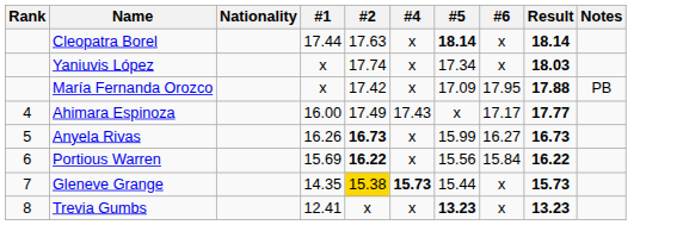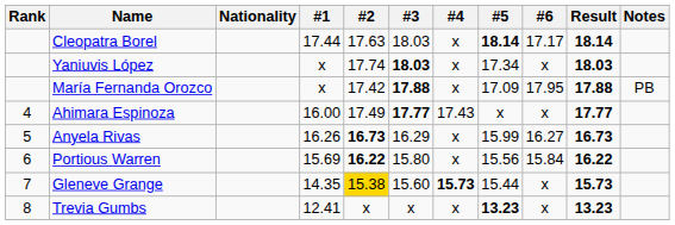 <table class="wikitable sortable" style="text-align:center">
 <tr>
 <th>Rank</th>
 <th>Name</th>
 <th>Nationality</th>
 <th>#1</th>
 <th>#2</th>
+<th>#3</th>
 <th>#4</th>
 <th>#5</th>
 <th>#6</th>
 <th>Result</th>
 <th>Notes</th>
 </tr>
 <tr>
 <td></td>
 <td align=left><a href='#'>Cleopatra Borel</a></td>
 <td align=left></td>
 <td>17.44</td>
 <td>17.63</td>
+<td>18.03</td>
 <td>x</td>
 <td><strong>18.14</strong></td>
-<td>x</td>
+<td>17.17</td>
 <td><strong>18.14</strong></td>
 <td></td>
 </tr>
 <tr>
 <td></td>
 <td align=left><a href='#'>Yaniuvis López</a></td>
 <td align=left></td>
 <td>x</td>
 <td>17.74</td>
+<td><strong>18.03</strong></td>
 <td>x</td>
 <td>17.34</td>
 <td>x</td>
 <td><strong>18.03</strong></td>
 <td></td>
 </tr>
 <tr>
 <td></td>
 <td align=left><a href='#'>María Fernanda Orozco</a></td>
 <td align=left></td>
 <td>x</td>
 <td>17.42</td>
+<td><strong>17.88</strong></td>
 <td>x</td>
 <td>17.09</td>
 <td>17.95</td>
 <td><strong>17.88</strong></td>
 <td>PB</td>
 </tr>
 <tr>
 <td>4</td>
 <td align=left><a href='#'>Ahimara Espinoza</a></td>
 <td align=left></td>
 <td>16.00</td>
 <td>17.49</td>
+<td><strong>17.77</strong></td>
 <td>17.43</td>
 <td>x</td>
-<td>17.17</td>
+<td>x</td>
 <td><strong>17.77</strong></td>
 <td></td>
 </tr>
 <tr>
 <td>5</td>
 <td align=left><a href='#'>Anyela Rivas</a></td>
 <td align=left></td>
 <td>16.26</td>
 <td><strong>16.73</strong></td>
+<td>16.29</td>
 <td>x</td>
 <td>15.99</td>
 <td>16.27</td>
 <td><strong>16.73</strong></td>
 <td></td>
 </tr>
 <tr>
 <td>6</td>
 <td align=left><a href='#'>Portious Warren</a></td>
 <td align=left></td>
 <td>15.69</td>
 <td><strong>16.22</strong></td>
+<td>15.80</td>
 <td>x</td>
 <td>15.56</td>
 <td>15.84</td>
 <td><strong>16.22</strong></td>
 <td></td>
 </tr>
 <tr>
 <td>7</td>
 <td align=left><a href='#'>Gleneve Grange</a></td>
 <td align=left></td>
 <td>14.35</td>
 <td style="background: gold;">15.38</td>
+<td>15.60</td>
 <td><strong>15.73</strong></td>
 <td>15.44</td>
 <td>x</td>
 <td><strong>15.73</strong></td>
 <td></td>
 </tr>
 <tr>
 <td>8</td>
 <td align=left><a href='#'>Trevia Gumbs</a></td>
 <td align=left></td>
 <td>12.41</td>
 <td>x</td>
 <td>x</td>
+<td>x</td>
 <td><strong>13.23</strong></td>
 <td>x</td>
 <td><strong>13.23</strong></td>
 <td></td>
 </tr>
 </table>
